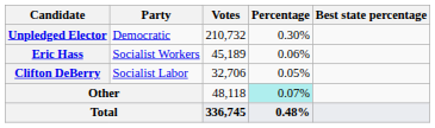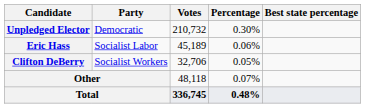 <table class="wikitable sortable" style="text-align:right;">
 <tr>
 <th scope="col">Candidate</th>
 <th scope="col">Party</th>
 <th scope="col">Votes</th>
 <th scope="col">Percentage</th>
 <th scope="col">Best state percentage</th>
 </tr>
 <tr>
 <th scope="row"><a href='#'>Unpledged Elector</a></th>
 <td style="text-align:left;"><a href='#'>Democratic</a></td>
 <td>210,732</td>
 <td>0.30%</td>
 <td></td>
 </tr>
 <tr>
 <th scope="row"><a href='#'>Eric Hass</a></th>
-<td style="text-align:left;"><a href='#'>Socialist Workers</a></td>
+<td style="text-align:left;"><a href='#'>Socialist Labor</a></td>
 <td>45,189</td>
 <td>0.06%</td>
 <td></td>
 </tr>
 <tr>
 <th scope="row"><a href='#'>Clifton DeBerry</a></th>
-<td style="text-align:left;"><a href='#'>Socialist Labor</a></td>
+<td style="text-align:left;"><a href='#'>Socialist Workers</a></td>
 <td>32,706</td>
 <td>0.05%</td>
 <td></td>
 </tr>
 <tr>
 <th scope="row" colspan="2">Other</th>
 <td>48,118</td>
-<td style="background: paleturquoise;">0.07%</td>
+<td>0.07%</td>
 <td></td>
 </tr>
 <tr style="font-weight:bold; background-color:#eaecf0;">
 <th scope="row" colspan="2">Total</th>
 <td>336,745</td>
 <td>0.48%</td>
 <td></td>
 </tr>
 </table>
